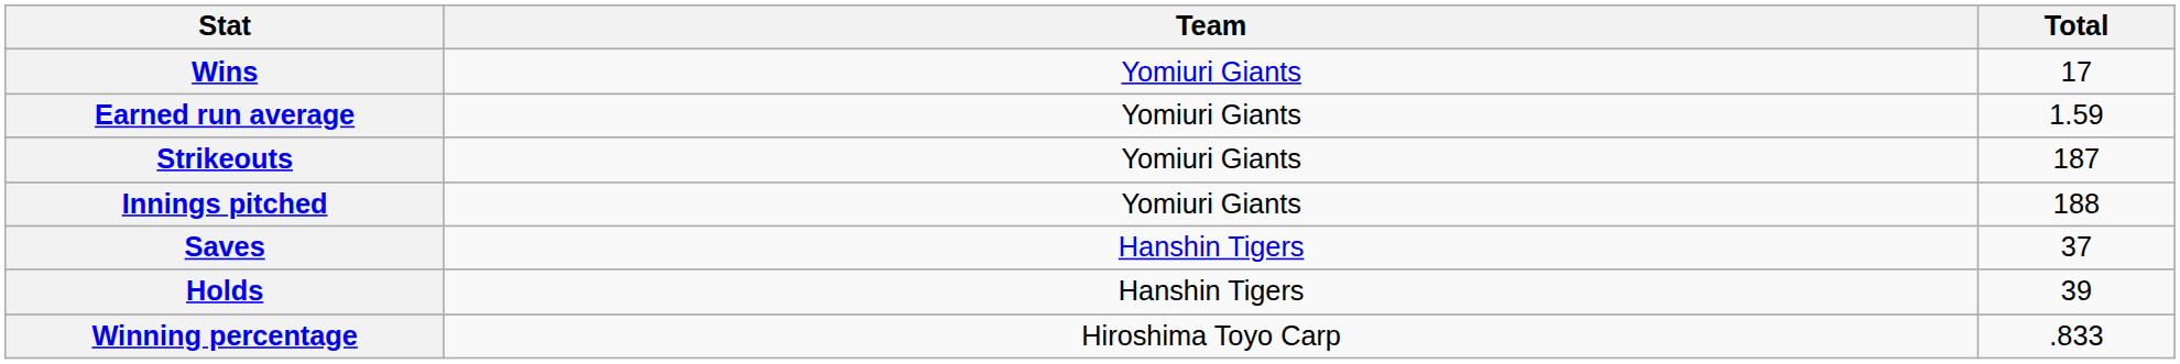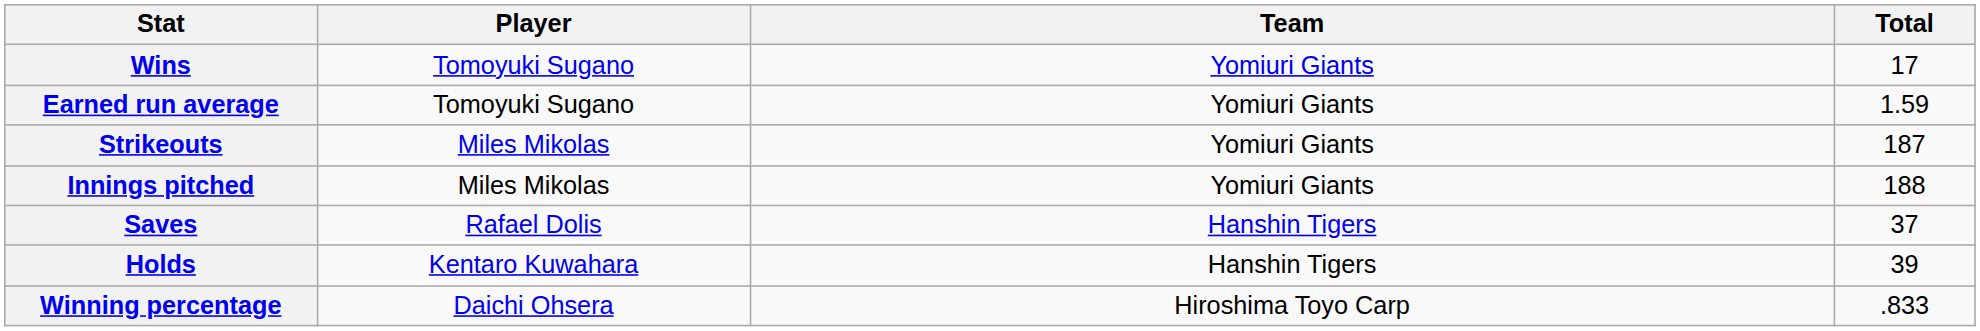 <table class="wikitable" style="text-align:center;">
 <tr>
 <th scope="col" style="width:7%;">Stat</th>
+<th scope="col" style="width:10%;">Player</th>
 <th scope="col" style="width:25%;">Team</th>
 <th scope="col" style="width:3%;">Total</th>
 </tr>
 <tr>
 <th scope="row" style="text-align:center;"><a href='#'>Wins</a></th>
+<td><a href='#'>Tomoyuki Sugano</a></td>
 <td><a href='#'>Yomiuri Giants</a></td>
 <td>17</td>
 </tr>
 <tr>
 <th scope="row" style="text-align:center;"><a href='#'>Earned run average</a></th>
+<td>Tomoyuki Sugano</td>
 <td>Yomiuri Giants</td>
 <td>1.59</td>
 </tr>
 <tr>
 <th scope="row" style="text-align:center;"><a href='#'>Strikeouts</a></th>
+<td><a href='#'>Miles Mikolas</a></td>
 <td>Yomiuri Giants</td>
 <td>187</td>
 </tr>
 <tr>
 <th scope="row" style="text-align:center;"><a href='#'>Innings pitched</a></th>
+<td>Miles Mikolas</td>
 <td>Yomiuri Giants</td>
 <td>188</td>
 </tr>
 <tr>
 <th scope="row" style="text-align:center;"><a href='#'>Saves</a></th>
+<td><a href='#'>Rafael Dolis</a></td>
 <td><a href='#'>Hanshin Tigers</a></td>
 <td>37</td>
 </tr>
 <tr>
 <th scope="row" style="text-align:center;"><a href='#'>Holds</a></th>
+<td><a href='#'>Kentaro Kuwahara</a></td>
 <td>Hanshin Tigers</td>
 <td>39</td>
 </tr>
 <tr>
 <th scope="row" style="text-align:center;"><a href='#'>Winning percentage</a></th>
+<td><a href='#'>Daichi Ohsera</a></td>
 <td>Hiroshima Toyo Carp</td>
 <td>.833</td>
 </tr>
 </table>
